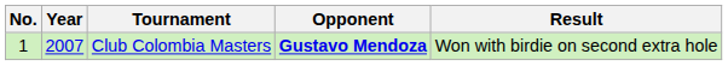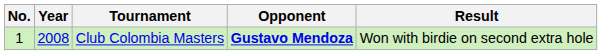 <table class="wikitable" style="font-size:95%;">
 <tr>
 <th>No.</th>
 <th>Year</th>
 <th>Tournament</th>
 <th>Opponent</th>
 <th>Result</th>
 </tr>
 <tr style="background:#D0F0C0;">
 <td align=center>1</td>
-<td><a href='#'>2007</a></td>
+<td><a href='#'>2008</a></td>
 <td><a href='#'>Club Colombia Masters</a></td>
 <td><strong> <a href='#'>Gustavo Mendoza</a></strong></td>
 <td>Won with birdie on second extra hole</td>
 </tr>
 </table>
